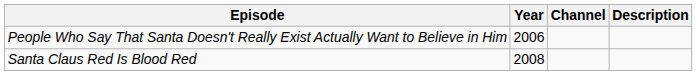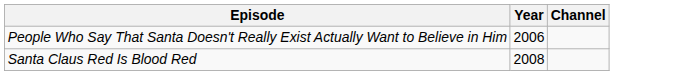 <table class="wikitable sortable">
 <tr>
 <th>Episode</th>
 <th>Year</th>
 <th>Channel</th>
-<th>Description</th>
 </tr>
 <tr>
 <td><em>People Who Say That Santa Doesn't Really Exist Actually Want to Believe in Him</em></td>
 <td>2006</td>
-<td></td>
 <td></td>
 </tr>
 <tr>
 <td><em>Santa Claus Red Is Blood Red</em></td>
 <td>2008</td>
 <td></td>
-<td></td>
 </tr>
 </table>
